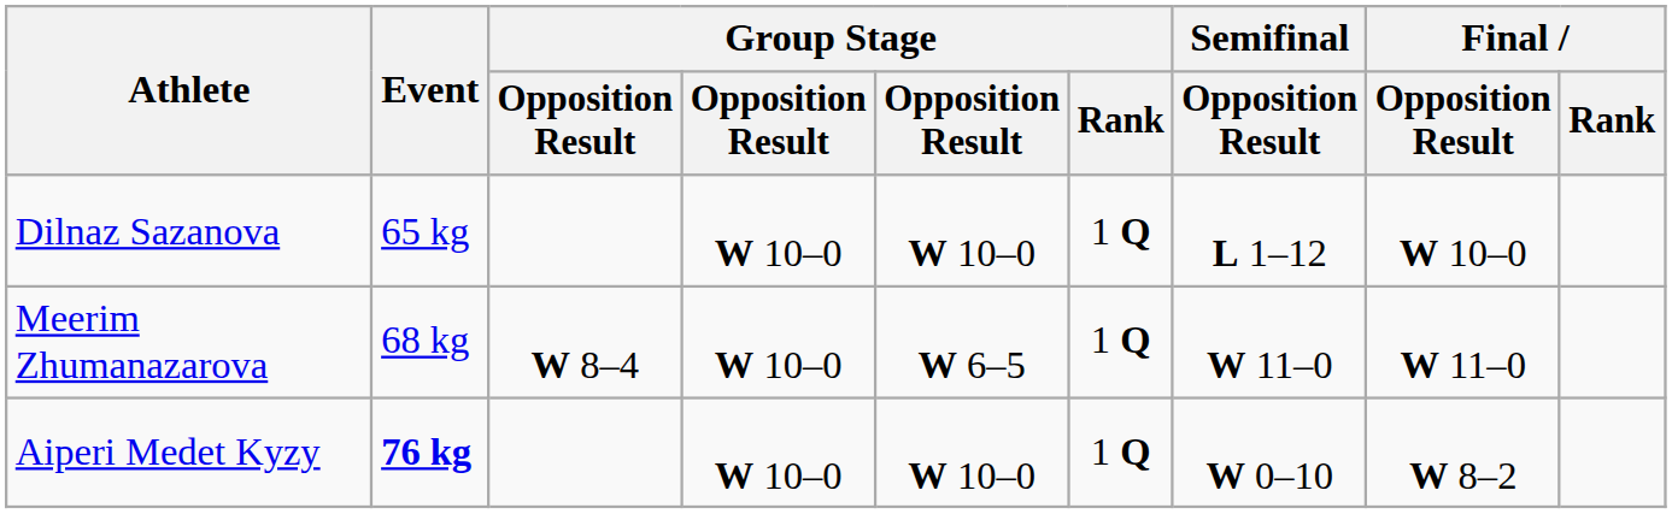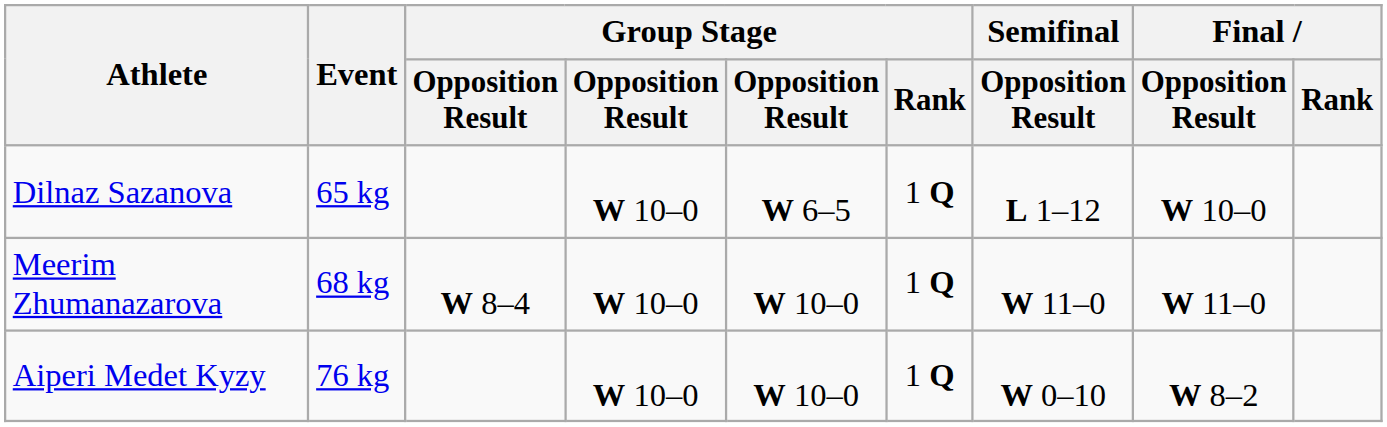 <table class=wikitable style=font-size:90%;text-align:center>
 <tr>
 <th rowspan=2>Athlete</th>
 <th rowspan=2>Event</th>
 <th colspan=4>Group Stage</th>
 <th>Semifinal</th>
 <th colspan=2>Final / </th>
 </tr>
 <tr style=font-size:95%>
 <th>Opposition<br>Result</th>
 <th>Opposition<br>Result</th>
 <th>Opposition<br>Result</th>
 <th>Rank</th>
 <th>Opposition<br>Result</th>
 <th>Opposition<br>Result</th>
 <th>Rank</th>
 </tr>
 <tr>
 <td align=left><a href='#'>Dilnaz Sazanova</a></td>
 <td align=left><a href='#'>65 kg</a></td>
 <td></td>
 <td><br><strong>W</strong> 10–0</td>
-<td><br><strong>W</strong> 10–0</td>
+<td><br><strong>W</strong> 6–5</td>
 <td>1 <strong>Q</strong></td>
 <td><br><strong>L</strong> 1–12</td>
 <td><br><strong>W</strong> 10–0</td>
 <td></td>
 </tr>
 <tr>
 <td align=left><a href='#'>Meerim Zhumanazarova</a></td>
 <td align=left><a href='#'>68 kg</a></td>
 <td><br><strong>W</strong> 8–4</td>
 <td><br><strong>W</strong> 10–0</td>
-<td><br><strong>W</strong> 6–5</td>
+<td><br><strong>W</strong> 10–0</td>
 <td>1 <strong>Q</strong></td>
 <td><br><strong>W</strong> 11–0</td>
 <td><br><strong>W</strong> 11–0</td>
 <td></td>
 </tr>
 <tr>
 <td align=left><a href='#'>Aiperi Medet Kyzy</a></td>
-<td align=left><strong><a href='#'>76 kg</a></strong></td>
+<td align=left><a href='#'>76 kg</a></td>
 <td></td>
 <td><br><strong>W</strong> 10–0</td>
 <td><br><strong>W</strong> 10–0</td>
 <td>1 <strong>Q</strong></td>
 <td><br><strong>W</strong> 0–10</td>
 <td><br><strong>W</strong> 8–2</td>
 <td></td>
 </tr>
 </table>
